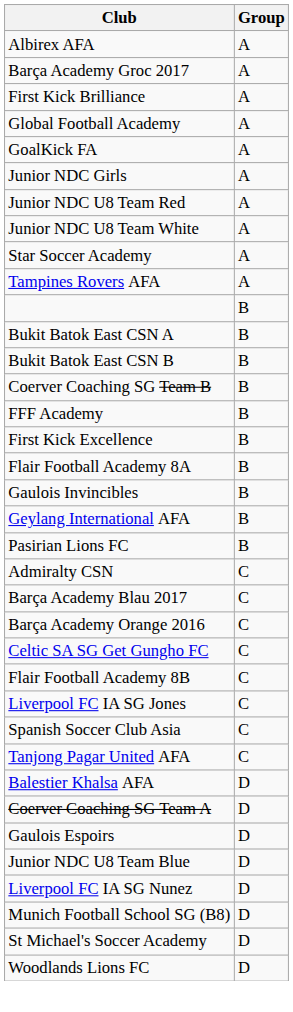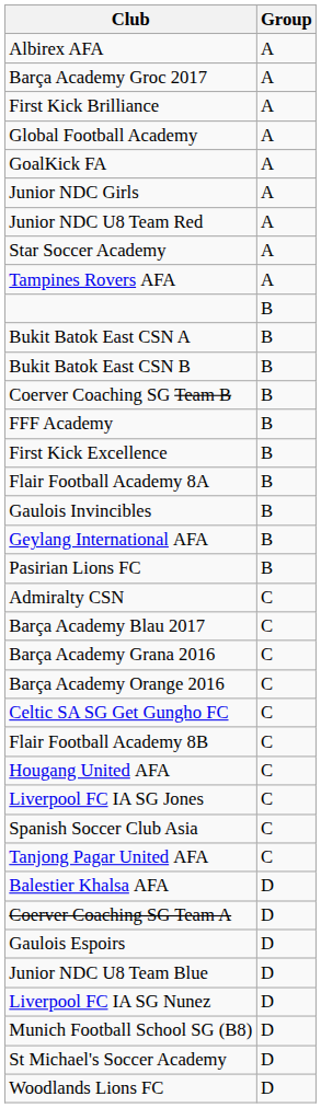 <table class="wikitable sortable">
 <tr>
 <th>Club</th>
 <th>Group</th>
 </tr>
 <tr>
 <td>Albirex AFA</td>
 <td>A</td>
 </tr>
 <tr>
 <td>Barça Academy Groc 2017</td>
 <td>A</td>
 </tr>
 <tr>
 <td>First Kick Brilliance</td>
 <td>A</td>
 </tr>
 <tr>
 <td>Global Football Academy</td>
 <td>A</td>
 </tr>
 <tr>
 <td>GoalKick FA</td>
 <td>A</td>
 </tr>
 <tr>
 <td>Junior NDC Girls</td>
 <td>A</td>
 </tr>
 <tr>
 <td>Junior NDC U8 Team Red</td>
-<td>A</td>
-</tr>
-<tr>
-<td>Junior NDC U8 Team White</td>
 <td>A</td>
 </tr>
 <tr>
 <td>Star Soccer Academy</td>
 <td>A</td>
 </tr>
 <tr>
 <td><a href='#'>Tampines Rovers</a> AFA</td>
 <td>A</td>
 </tr>
 <tr>
 <td></td>
 <td>B</td>
 </tr>
 <tr>
 <td>Bukit Batok East CSN A</td>
 <td>B</td>
 </tr>
 <tr>
 <td>Bukit Batok East CSN B</td>
 <td>B</td>
 </tr>
 <tr>
 <td>Coerver Coaching SG <s>Team B</s></td>
 <td>B</td>
 </tr>
 <tr>
 <td>FFF Academy</td>
 <td>B</td>
 </tr>
 <tr>
 <td>First Kick Excellence</td>
 <td>B</td>
 </tr>
 <tr>
 <td>Flair Football Academy 8A</td>
 <td>B</td>
 </tr>
 <tr>
 <td>Gaulois Invincibles</td>
 <td>B</td>
 </tr>
 <tr>
 <td><a href='#'>Geylang International</a> AFA</td>
 <td>B</td>
 </tr>
 <tr>
 <td>Pasirian Lions FC</td>
 <td>B</td>
 </tr>
 <tr>
 <td>Admiralty CSN</td>
 <td>C</td>
 </tr>
 <tr>
 <td>Barça Academy Blau 2017</td>
 <td>C</td>
 </tr>
 <tr>
+<td>Barça Academy Grana 2016</td>
+<td>C</td>
+</tr>
+<tr>
 <td>Barça Academy Orange 2016</td>
 <td>C</td>
 </tr>
 <tr>
 <td><a href='#'>Celtic SA SG Get Gungho FC</a></td>
 <td>C</td>
 </tr>
 <tr>
 <td>Flair Football Academy 8B</td>
+<td>C</td>
+</tr>
+<tr>
+<td><a href='#'>Hougang United</a> AFA</td>
 <td>C</td>
 </tr>
 <tr>
 <td><a href='#'>Liverpool FC</a> IA SG Jones</td>
 <td>C</td>
 </tr>
 <tr>
 <td>Spanish Soccer Club Asia</td>
 <td>C</td>
 </tr>
 <tr>
 <td><a href='#'>Tanjong Pagar United</a> AFA</td>
 <td>C</td>
 </tr>
 <tr>
 <td><a href='#'>Balestier Khalsa</a> AFA</td>
 <td>D</td>
 </tr>
 <tr>
 <td><s>Coerver Coaching SG Team A</s></td>
 <td>D</td>
 </tr>
 <tr>
 <td>Gaulois Espoirs</td>
 <td>D</td>
 </tr>
 <tr>
 <td>Junior NDC U8 Team Blue</td>
 <td>D</td>
 </tr>
 <tr>
 <td><a href='#'>Liverpool FC</a> IA SG Nunez</td>
 <td>D</td>
 </tr>
 <tr>
 <td>Munich Football School SG (B8)</td>
 <td>D</td>
 </tr>
 <tr>
 <td>St Michael's Soccer Academy</td>
 <td>D</td>
 </tr>
 <tr>
 <td>Woodlands Lions FC</td>
 <td>D</td>
 </tr>
 </table>
